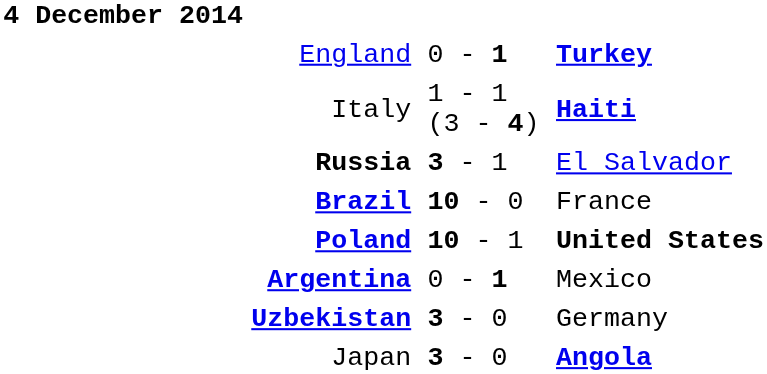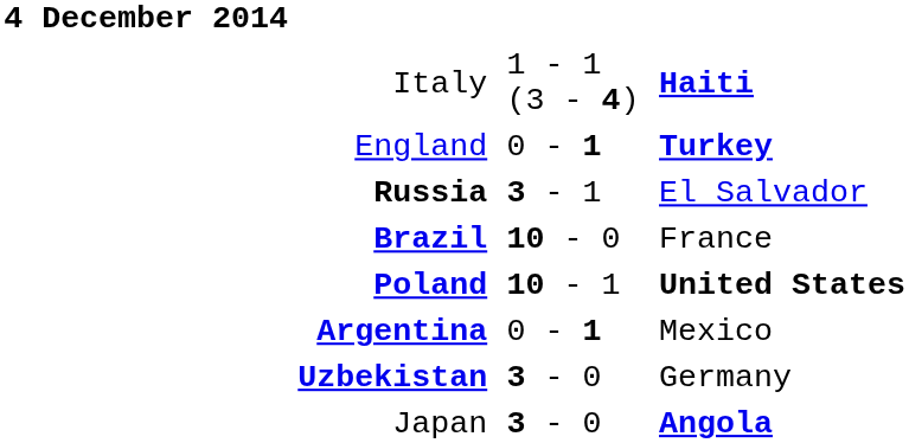 <table>
 <tr>
 <td><strong>4 December 2014</strong></td>
+</tr>
+<tr>
+<td></td>
+<td align=right>Italy</td>
+<td></td>
+<td>1 - 1<br>(3 - <strong>4</strong>)</td>
+<td></td>
+<td><strong><a href='#'>Haiti</a></strong></td>
 </tr>
 <tr>
 <td></td>
 <td align=right><a href='#'>England</a></td>
 <td></td>
 <td>0 - <strong>1</strong></td>
 <td></td>
 <td><strong><a href='#'>Turkey</a></strong></td>
-</tr>
-<tr>
-<td></td>
-<td align=right>Italy</td>
-<td></td>
-<td>1 - 1<br>(3 - <strong>4</strong>)</td>
-<td></td>
-<td><strong><a href='#'>Haiti</a></strong></td>
 </tr>
 <tr>
 <td></td>
 <td align=right><strong>Russia</strong></td>
 <td></td>
 <td><strong>3</strong> - 1</td>
 <td></td>
 <td><a href='#'>El Salvador</a></td>
 </tr>
 <tr>
 <td></td>
 <td align=right><strong><a href='#'>Brazil</a></strong></td>
 <td></td>
 <td><strong>10</strong> - 0</td>
 <td></td>
 <td>France</td>
 </tr>
 <tr>
 <td></td>
 <td align=right><strong><a href='#'>Poland</a></strong></td>
 <td></td>
 <td><strong>10</strong> - 1</td>
 <td></td>
 <td><strong>United States</strong></td>
 </tr>
 <tr>
 <td></td>
 <td align=right><strong><a href='#'>Argentina</a></strong></td>
 <td></td>
 <td>0 - <strong>1</strong></td>
 <td></td>
 <td>Mexico</td>
 </tr>
 <tr>
 <td></td>
 <td align=right><strong><a href='#'>Uzbekistan</a></strong></td>
 <td></td>
 <td><strong>3</strong> - 0</td>
 <td></td>
 <td>Germany</td>
 </tr>
 <tr>
 <td></td>
 <td align=right>Japan</td>
 <td></td>
 <td><strong>3</strong> - 0</td>
 <td></td>
 <td><strong><a href='#'>Angola</a></strong></td>
 </tr>
 </table>
